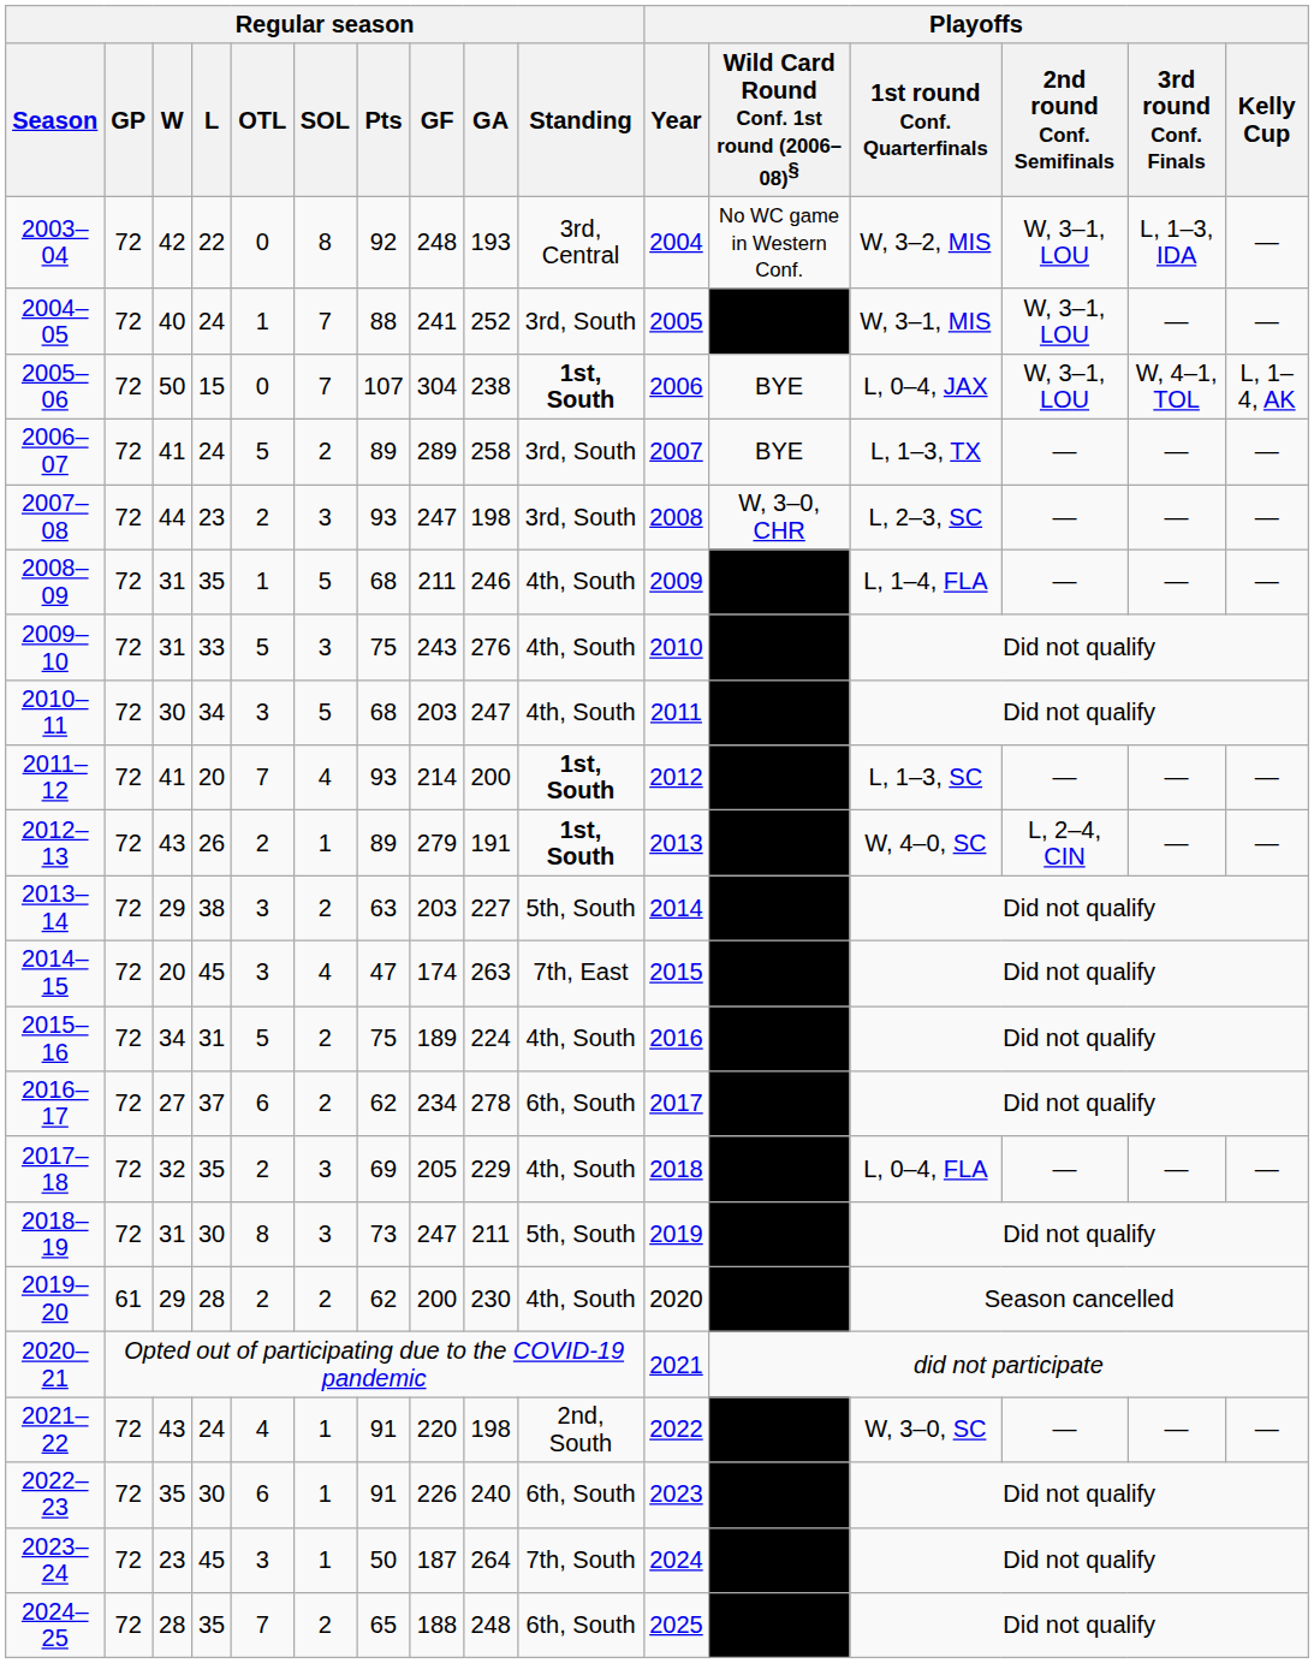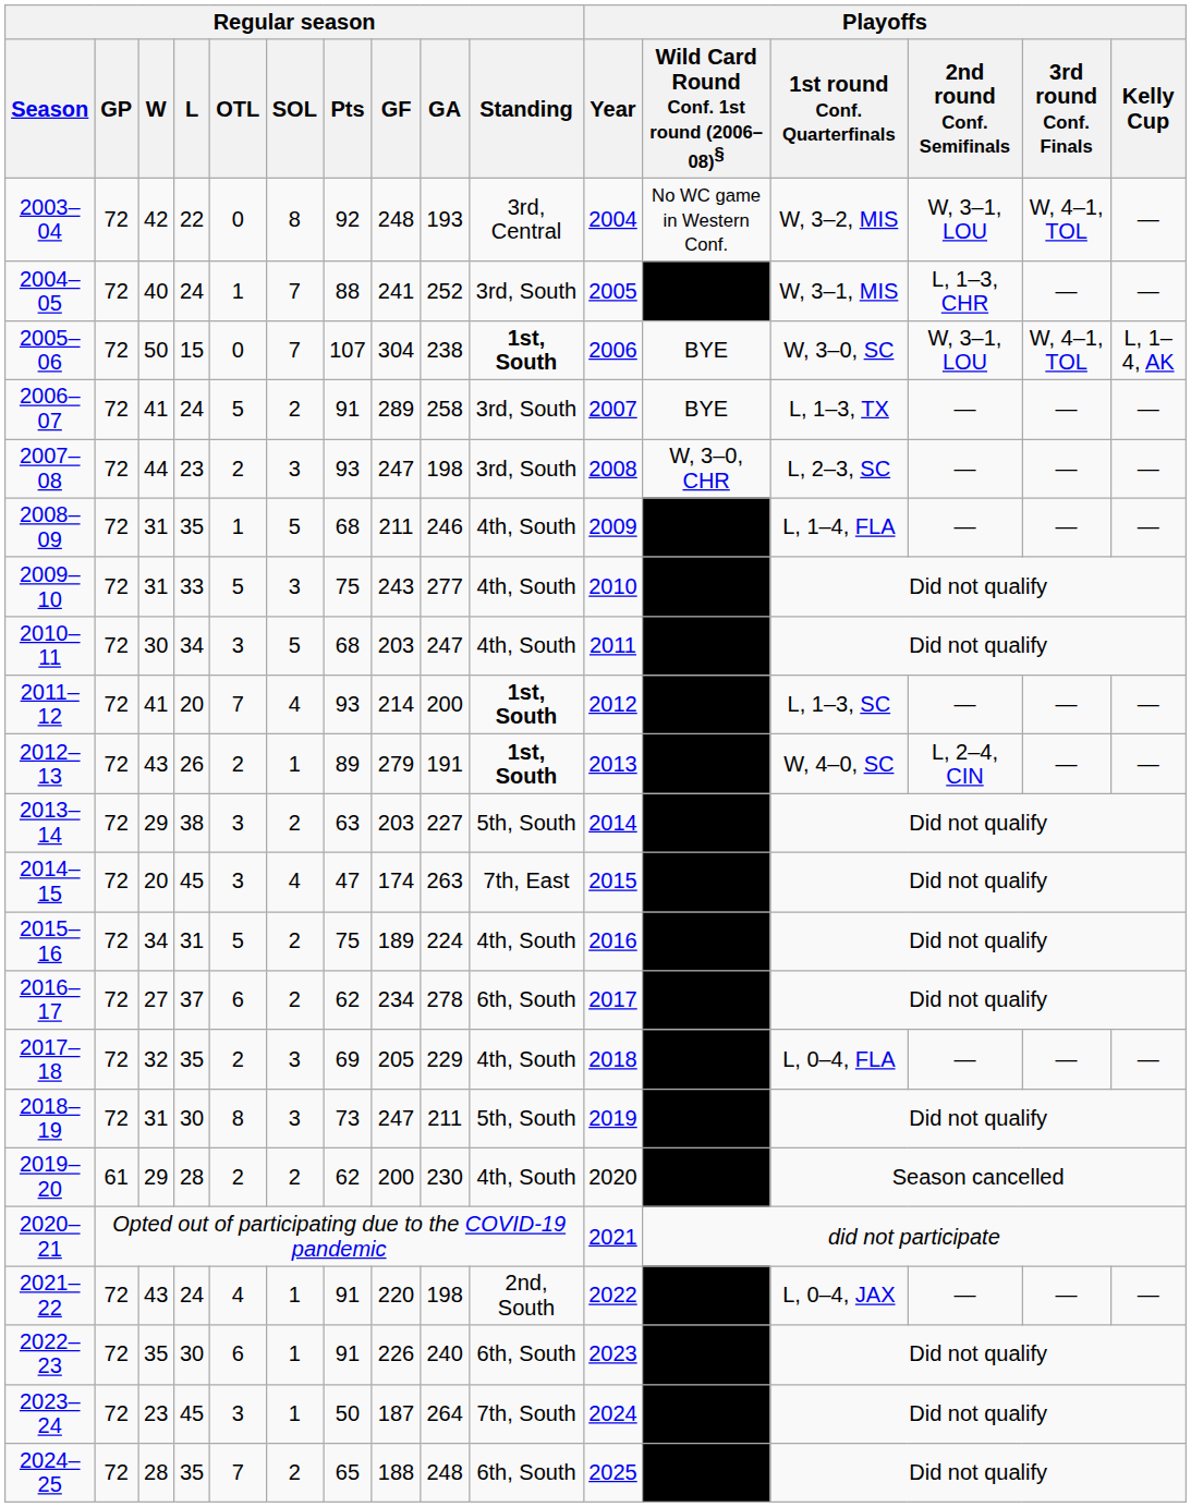 <table class="wikitable" style="text-align:center">
 <tr>
 <th colspan=10>Regular season</th>
 <th colspan=6>Playoffs</th>
 </tr>
 <tr>
 <th><a href='#'>Season</a></th>
 <th>GP</th>
 <th>W</th>
 <th>L</th>
 <th>OTL</th>
 <th>SOL</th>
 <th>Pts</th>
 <th>GF</th>
 <th>GA</th>
 <th>Standing</th>
 <th>Year</th>
 <th>Wild Card Round<br><small>Conf. 1st round (2006–08)</small><sup>§</sup></th>
 <th>1st round<br><small>Conf. Quarterfinals</small></th>
 <th>2nd round<br><small>Conf. Semifinals</small></th>
 <th>3rd round<br><small>Conf. Finals</small></th>
 <th>Kelly Cup</th>
 </tr>
 <tr>
 <td><a href='#'>2003–04</a></td>
 <td>72</td>
 <td>42</td>
 <td>22</td>
 <td>0</td>
 <td>8</td>
 <td>92</td>
 <td>248</td>
 <td>193</td>
 <td>3rd, Central</td>
 <td><a href='#'>2004</a></td>
 <td><small>No WC game in Western Conf.</small></td>
 <td>W, 3–2, <a href='#'>MIS</a></td>
 <td>W, 3–1, <a href='#'>LOU</a></td>
-<td>L, 1–3, <a href='#'>IDA</a></td>
+<td>W, 4–1, <a href='#'>TOL</a></td>
 <td>—</td>
 </tr>
 <tr>
 <td><a href='#'>2004–05</a></td>
 <td>72</td>
 <td>40</td>
 <td>24</td>
 <td>1</td>
 <td>7</td>
 <td>88</td>
 <td>241</td>
 <td>252</td>
 <td>3rd, South</td>
 <td><a href='#'>2005</a></td>
 <td style="background:#000;">—</td>
 <td>W, 3–1, <a href='#'>MIS</a></td>
-<td>W, 3–1, <a href='#'>LOU</a></td>
+<td>L, 1–3, <a href='#'>CHR</a></td>
 <td>—</td>
 <td>—</td>
 </tr>
 <tr>
 <td><a href='#'>2005–06</a></td>
 <td>72</td>
 <td>50</td>
 <td>15</td>
 <td>0</td>
 <td>7</td>
 <td>107</td>
 <td>304</td>
 <td>238</td>
 <td><strong>1st, South</strong></td>
 <td><a href='#'>2006</a></td>
 <td>BYE</td>
-<td>L, 0–4, <a href='#'>JAX</a></td>
+<td>W, 3–0, <a href='#'>SC</a></td>
 <td>W, 3–1, <a href='#'>LOU</a></td>
 <td>W, 4–1, <a href='#'>TOL</a></td>
 <td>L, 1–4, <a href='#'>AK</a></td>
 </tr>
 <tr>
 <td><a href='#'>2006–07</a></td>
 <td>72</td>
 <td>41</td>
 <td>24</td>
 <td>5</td>
 <td>2</td>
-<td>89</td>
+<td>91</td>
 <td>289</td>
 <td>258</td>
 <td>3rd, South</td>
 <td><a href='#'>2007</a></td>
 <td>BYE</td>
 <td>L, 1–3, <a href='#'>TX</a></td>
 <td>—</td>
 <td>—</td>
 <td>—</td>
 </tr>
 <tr>
 <td><a href='#'>2007–08</a></td>
 <td>72</td>
 <td>44</td>
 <td>23</td>
 <td>2</td>
 <td>3</td>
 <td>93</td>
 <td>247</td>
 <td>198</td>
 <td>3rd, South</td>
 <td><a href='#'>2008</a></td>
 <td>W, 3–0, <a href='#'>CHR</a></td>
 <td>L, 2–3, <a href='#'>SC</a></td>
 <td>—</td>
 <td>—</td>
 <td>—</td>
 </tr>
 <tr>
 <td><a href='#'>2008–09</a></td>
 <td>72</td>
 <td>31</td>
 <td>35</td>
 <td>1</td>
 <td>5</td>
 <td>68</td>
 <td>211</td>
 <td>246</td>
 <td>4th, South</td>
 <td><a href='#'>2009</a></td>
 <td style="background:#000;">—</td>
 <td>L, 1–4, <a href='#'>FLA</a></td>
 <td>—</td>
 <td>—</td>
 <td>—</td>
 </tr>
 <tr>
 <td><a href='#'>2009–10</a></td>
 <td>72</td>
 <td>31</td>
 <td>33</td>
 <td>5</td>
 <td>3</td>
 <td>75</td>
 <td>243</td>
-<td>276</td>
+<td>277</td>
 <td>4th, South</td>
 <td><a href='#'>2010</a></td>
 <td style="background:#000;">—</td>
 <td colspan="4">Did not qualify</td>
 </tr>
 <tr>
 <td><a href='#'>2010–11</a></td>
 <td>72</td>
 <td>30</td>
 <td>34</td>
 <td>3</td>
 <td>5</td>
 <td>68</td>
 <td>203</td>
 <td>247</td>
 <td>4th, South</td>
 <td><a href='#'>2011</a></td>
 <td style="background:#000;">—</td>
 <td colspan="4">Did not qualify</td>
 </tr>
 <tr>
 <td><a href='#'>2011–12</a></td>
 <td>72</td>
 <td>41</td>
 <td>20</td>
 <td>7</td>
 <td>4</td>
 <td>93</td>
 <td>214</td>
 <td>200</td>
 <td><strong>1st, South</strong></td>
 <td><a href='#'>2012</a></td>
 <td style="background:#000;">—</td>
 <td>L, 1–3, <a href='#'>SC</a></td>
 <td>—</td>
 <td>—</td>
 <td>—</td>
 </tr>
 <tr>
 <td><a href='#'>2012–13</a></td>
 <td>72</td>
 <td>43</td>
 <td>26</td>
 <td>2</td>
 <td>1</td>
 <td>89</td>
 <td>279</td>
 <td>191</td>
 <td><strong>1st, South</strong></td>
 <td><a href='#'>2013</a></td>
 <td style="background:#000;">—</td>
 <td>W, 4–0, <a href='#'>SC</a></td>
 <td>L, 2–4, <a href='#'>CIN</a></td>
 <td>—</td>
 <td>—</td>
 </tr>
 <tr>
 <td><a href='#'>2013–14</a></td>
 <td>72</td>
 <td>29</td>
 <td>38</td>
 <td>3</td>
 <td>2</td>
 <td>63</td>
 <td>203</td>
 <td>227</td>
 <td>5th, South</td>
 <td><a href='#'>2014</a></td>
 <td style="background:#000;">—</td>
 <td colspan="4">Did not qualify</td>
 </tr>
 <tr>
 <td><a href='#'>2014–15</a></td>
 <td>72</td>
 <td>20</td>
 <td>45</td>
 <td>3</td>
 <td>4</td>
 <td>47</td>
 <td>174</td>
 <td>263</td>
 <td>7th, East</td>
 <td><a href='#'>2015</a></td>
 <td style="background:#000;">—</td>
 <td colspan="4">Did not qualify</td>
 </tr>
 <tr>
 <td><a href='#'>2015–16</a></td>
 <td>72</td>
 <td>34</td>
 <td>31</td>
 <td>5</td>
 <td>2</td>
 <td>75</td>
 <td>189</td>
 <td>224</td>
 <td>4th, South</td>
 <td><a href='#'>2016</a></td>
 <td style="background:#000;">—</td>
 <td colspan="4">Did not qualify</td>
 </tr>
 <tr>
 <td><a href='#'>2016–17</a></td>
 <td>72</td>
 <td>27</td>
 <td>37</td>
 <td>6</td>
 <td>2</td>
 <td>62</td>
 <td>234</td>
 <td>278</td>
 <td>6th, South</td>
 <td><a href='#'>2017</a></td>
 <td style="background:#000;">—</td>
 <td colspan="4">Did not qualify</td>
 </tr>
 <tr>
 <td><a href='#'>2017–18</a></td>
 <td>72</td>
 <td>32</td>
 <td>35</td>
 <td>2</td>
 <td>3</td>
 <td>69</td>
 <td>205</td>
 <td>229</td>
 <td>4th, South</td>
 <td><a href='#'>2018</a></td>
 <td style="background:#000;">—</td>
 <td>L, 0–4, <a href='#'>FLA</a></td>
 <td>—</td>
 <td>—</td>
 <td>—</td>
 </tr>
 <tr>
 <td><a href='#'>2018–19</a></td>
 <td>72</td>
 <td>31</td>
 <td>30</td>
 <td>8</td>
 <td>3</td>
 <td>73</td>
 <td>247</td>
 <td>211</td>
 <td>5th, South</td>
 <td><a href='#'>2019</a></td>
 <td style="background:#000;">—</td>
 <td colspan="4">Did not qualify</td>
 </tr>
 <tr>
 <td><a href='#'>2019–20</a></td>
 <td>61</td>
 <td>29</td>
 <td>28</td>
 <td>2</td>
 <td>2</td>
 <td>62</td>
 <td>200</td>
 <td>230</td>
 <td>4th, South</td>
 <td>2020</td>
 <td style="background:#000;">—</td>
 <td colspan="4">Season cancelled</td>
 </tr>
 <tr>
 <td><a href='#'>2020–21</a></td>
 <td colspan=9><em>Opted out of participating due to the <a href='#'>COVID-19 pandemic</a></em></td>
 <td><a href='#'>2021</a></td>
 <td colspan=5><em>did not participate</em></td>
 </tr>
 <tr>
 <td><a href='#'>2021–22</a></td>
 <td>72</td>
 <td>43</td>
 <td>24</td>
 <td>4</td>
 <td>1</td>
 <td>91</td>
 <td>220</td>
 <td>198</td>
 <td>2nd, South</td>
 <td><a href='#'>2022</a></td>
 <td style="background:#000;">—</td>
-<td>W, 3–0, <a href='#'>SC</a></td>
+<td>L, 0–4, <a href='#'>JAX</a></td>
 <td>—</td>
 <td>—</td>
 <td>—</td>
 </tr>
 <tr>
 <td><a href='#'>2022–23</a></td>
 <td>72</td>
 <td>35</td>
 <td>30</td>
 <td>6</td>
 <td>1</td>
 <td>91</td>
 <td>226</td>
 <td>240</td>
 <td>6th, South</td>
 <td><a href='#'>2023</a></td>
 <td style="background:#000;">—</td>
 <td colspan="4">Did not qualify</td>
 </tr>
 <tr>
 <td><a href='#'>2023–24</a></td>
 <td>72</td>
 <td>23</td>
 <td>45</td>
 <td>3</td>
 <td>1</td>
 <td>50</td>
 <td>187</td>
 <td>264</td>
 <td>7th, South</td>
 <td><a href='#'>2024</a></td>
 <td style="background:#000;">—</td>
 <td colspan="4">Did not qualify</td>
 </tr>
 <tr>
 <td><a href='#'>2024–25</a></td>
 <td>72</td>
 <td>28</td>
 <td>35</td>
 <td>7</td>
 <td>2</td>
 <td>65</td>
 <td>188</td>
 <td>248</td>
 <td>6th, South</td>
 <td><a href='#'>2025</a></td>
 <td style="background:#000;">—</td>
 <td colspan="4">Did not qualify</td>
 </tr>
 </table>
